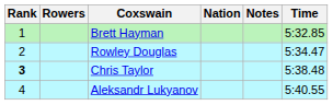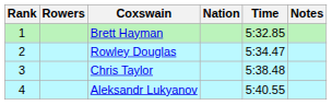 <table class="wikitable sortable" style="text-align:center">
 <tr>
 <th>Rank</th>
 <th>Rowers</th>
 <th>Coxswain</th>
 <th>Nation</th>
+<th>Time</th>
 <th>Notes</th>
-<th>Time</th>
 </tr>
 <tr bgcolor=bbf3bb>
 <td>1</td>
 <td></td>
 <td align=left><a href='#'>Brett Hayman</a></td>
 <td align=left></td>
+<td>5:32.85</td>
 <td></td>
-<td>5:32.85</td>
 </tr>
 <tr bgcolor=bbf9ff>
 <td>2</td>
 <td></td>
 <td align=left><a href='#'>Rowley Douglas</a></td>
 <td align=left></td>
+<td>5:34.47</td>
 <td></td>
-<td>5:34.47</td>
 </tr>
 <tr bgcolor=bbf9ff>
-<td><strong>3</strong></td>
+<td>3</td>
 <td></td>
 <td align=left><a href='#'>Chris Taylor</a></td>
 <td align=left></td>
+<td>5:38.48</td>
 <td></td>
-<td>5:38.48</td>
 </tr>
 <tr bgcolor=bbf9ff>
 <td>4</td>
 <td></td>
 <td align=left><a href='#'>Aleksandr Lukyanov</a></td>
 <td align=left></td>
+<td>5:40.55</td>
 <td></td>
-<td>5:40.55</td>
 </tr>
 </table>
